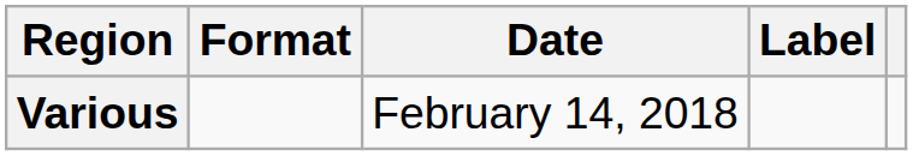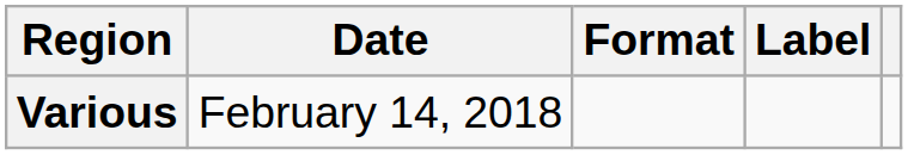 <table class="wikitable plainrowheaders">
 <tr>
 <th>Region</th>
+<th>Date</th>
 <th>Format</th>
-<th>Date</th>
 <th>Label</th>
 <th></th>
 </tr>
 <tr>
 <th scope="row">Various</th>
+<td>February 14, 2018</td>
 <td></td>
-<td>February 14, 2018</td>
 <td></td>
 <td></td>
 </tr>
 </table>
